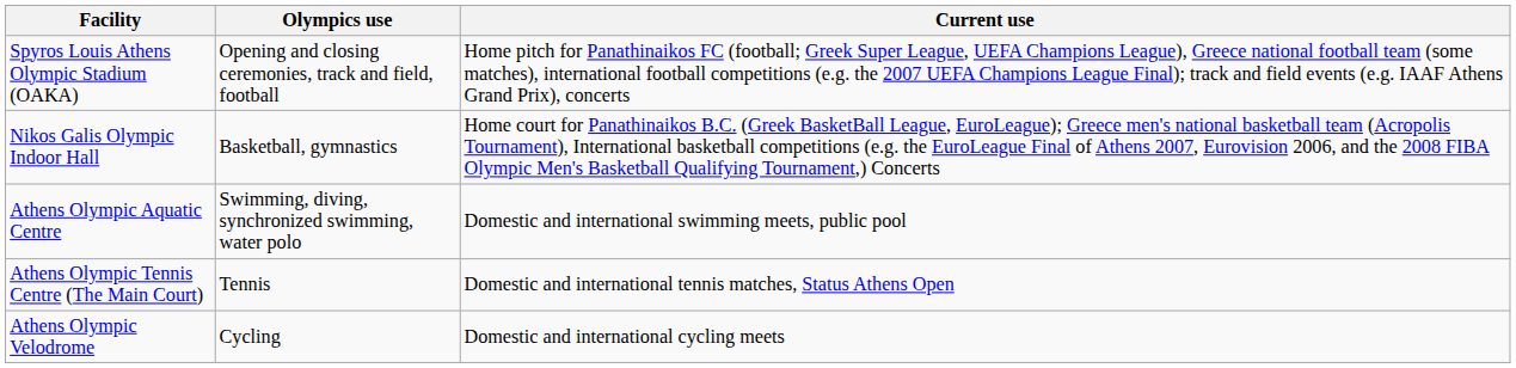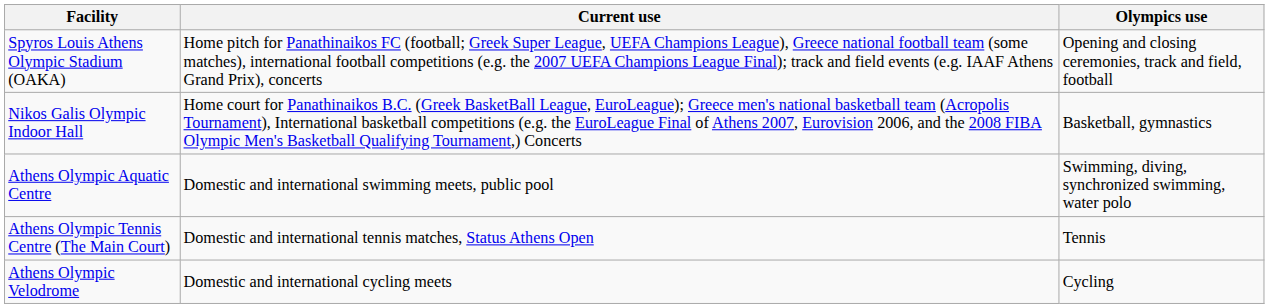 <table class="wikitable" border="1">
 <tr>
 <th>Facility</th>
+<th>Current use</th>
 <th>Olympics use</th>
-<th>Current use</th>
 </tr>
 <tr>
 <td><a href='#'>Spyros Louis Athens Olympic Stadium</a> (OAKA)</td>
+<td>Home pitch for <a href='#'>Panathinaikos FC</a> (football; <a href='#'>Greek Super League</a>, <a href='#'>UEFA Champions League</a>), <a href='#'>Greece national football team</a> (some matches), international football competitions (e.g. the <a href='#'>2007 UEFA Champions League Final</a>); track and field events (e.g. IAAF Athens Grand Prix), concerts</td>
 <td>Opening and closing ceremonies, track and field, football</td>
-<td>Home pitch for <a href='#'>Panathinaikos FC</a> (football; <a href='#'>Greek Super League</a>, <a href='#'>UEFA Champions League</a>), <a href='#'>Greece national football team</a> (some matches), international football competitions (e.g. the <a href='#'>2007 UEFA Champions League Final</a>); track and field events (e.g. IAAF Athens Grand Prix), concerts</td>
 </tr>
 <tr>
 <td><a href='#'>Nikos Galis Olympic Indoor Hall</a></td>
+<td>Home court for <a href='#'>Panathinaikos B.C.</a> (<a href='#'>Greek BasketBall League</a>, <a href='#'>EuroLeague</a>); <a href='#'>Greece men's national basketball team</a> (<a href='#'>Acropolis Tournament</a>), International basketball competitions (e.g. the <a href='#'>EuroLeague Final</a> of <a href='#'>Athens 2007</a>, <a href='#'>Eurovision</a> 2006, and the <a href='#'>2008 FIBA Olympic Men's Basketball Qualifying Tournament</a>,) Concerts</td>
 <td>Basketball, gymnastics</td>
-<td>Home court for <a href='#'>Panathinaikos B.C.</a> (<a href='#'>Greek BasketBall League</a>, <a href='#'>EuroLeague</a>); <a href='#'>Greece men's national basketball team</a> (<a href='#'>Acropolis Tournament</a>), International basketball competitions (e.g. the <a href='#'>EuroLeague Final</a> of <a href='#'>Athens 2007</a>, <a href='#'>Eurovision</a> 2006, and the <a href='#'>2008 FIBA Olympic Men's Basketball Qualifying Tournament</a>,) Concerts</td>
 </tr>
 <tr>
 <td><a href='#'>Athens Olympic Aquatic Centre</a></td>
+<td>Domestic and international swimming meets, public pool</td>
 <td>Swimming, diving, synchronized swimming, water polo</td>
-<td>Domestic and international swimming meets, public pool</td>
 </tr>
 <tr>
 <td><a href='#'>Athens Olympic Tennis Centre</a> (<a href='#'>The Main Court</a>)</td>
+<td>Domestic and international tennis matches, <a href='#'>Status Athens Open</a></td>
 <td>Tennis</td>
-<td>Domestic and international tennis matches, <a href='#'>Status Athens Open</a></td>
 </tr>
 <tr>
 <td><a href='#'>Athens Olympic Velodrome</a></td>
+<td>Domestic and international cycling meets</td>
 <td>Cycling</td>
-<td>Domestic and international cycling meets</td>
 </tr>
 </table>
